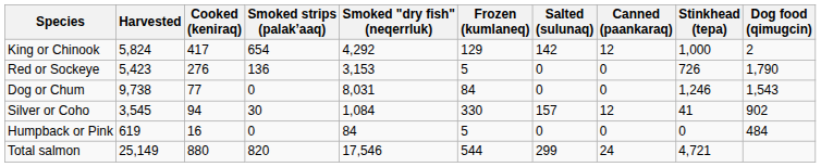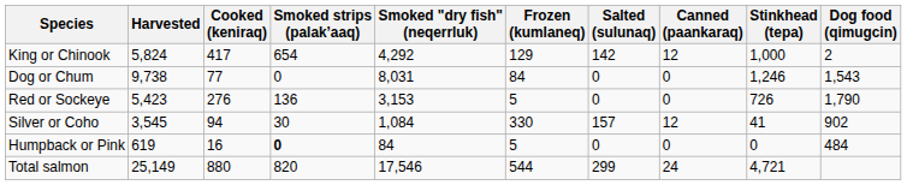 <table class="wikitable">
 <tr style="background:#efefef;">
 <th>Species</th>
 <th>Harvested</th>
 <th>Cooked<br>(keniraq)</th>
 <th>Smoked strips<br> (palak’aaq)</th>
 <th>Smoked "dry fish"<br> (neqerrluk)</th>
 <th>Frozen<br> (kumlaneq)</th>
 <th>Salted<br> (sulunaq)</th>
 <th>Canned<br> (paankaraq)</th>
 <th>Stinkhead<br> (tepa)</th>
 <th>Dog food<br> (qimugcin)</th>
 </tr>
 <tr>
 <td>King or Chinook</td>
 <td>5,824</td>
 <td>417</td>
 <td>654</td>
 <td>4,292</td>
 <td>129</td>
 <td>142</td>
 <td>12</td>
 <td>1,000</td>
 <td>2</td>
 </tr>
 <tr>
+<td>Dog or Chum</td>
+<td>9,738</td>
+<td>77</td>
+<td>0</td>
+<td>8,031</td>
+<td>84</td>
+<td>0</td>
+<td>0</td>
+<td>1,246</td>
+<td>1,543</td>
+</tr>
+<tr>
 <td>Red or Sockeye</td>
 <td>5,423</td>
 <td>276</td>
 <td>136</td>
 <td>3,153</td>
 <td>5</td>
 <td>0</td>
 <td>0</td>
 <td>726</td>
 <td>1,790</td>
-</tr>
-<tr>
-<td>Dog or Chum</td>
-<td>9,738</td>
-<td>77</td>
-<td>0</td>
-<td>8,031</td>
-<td>84</td>
-<td>0</td>
-<td>0</td>
-<td>1,246</td>
-<td>1,543</td>
 </tr>
 <tr>
 <td>Silver or Coho</td>
 <td>3,545</td>
 <td>94</td>
 <td>30</td>
 <td>1,084</td>
 <td>330</td>
 <td>157</td>
 <td>12</td>
 <td>41</td>
 <td>902</td>
 </tr>
 <tr>
 <td>Humpback or Pink</td>
 <td>619</td>
 <td>16</td>
-<td>0</td>
+<td><strong>0</strong></td>
 <td>84</td>
 <td>5</td>
 <td>0</td>
 <td>0</td>
 <td>0</td>
 <td>484</td>
 </tr>
 <tr>
 <td>Total salmon</td>
 <td>25,149</td>
 <td>880</td>
 <td>820</td>
 <td>17,546</td>
 <td>544</td>
 <td>299</td>
 <td>24</td>
 <td>4,721</td>
 </tr>
 </table>
